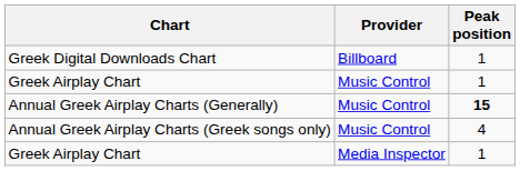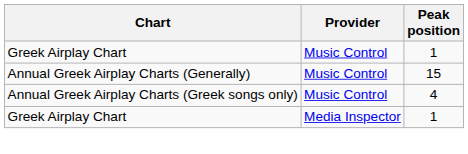 <table class="wikitable sortable">
 <tr>
 <th style="text-align:center;">Chart</th>
 <th>Provider</th>
 <th style="text-align:center;">Peak<br>position</th>
-</tr>
-<tr>
-<td align="left">Greek Digital Downloads Chart</td>
-<td><a href='#'>Billboard</a></td>
-<td style="text-align:center;">1</td>
 </tr>
 <tr>
 <td align="left">Greek Airplay Chart</td>
 <td><a href='#'>Music Control</a></td>
 <td style="text-align:center;">1</td>
 </tr>
 <tr>
 <td align="left">Annual Greek Airplay Charts (Generally)</td>
 <td><a href='#'>Music Control</a></td>
-<td style="text-align:center;"><strong>15 </strong></td>
+<td style="text-align:center;">15 </td>
 </tr>
 <tr>
 <td align="left">Annual Greek Airplay Charts (Greek songs only)</td>
 <td><a href='#'>Music Control</a></td>
 <td style="text-align:center;">4 </td>
 </tr>
 <tr>
 <td align="left">Greek Airplay Chart</td>
 <td><a href='#'>Media Inspector</a></td>
 <td style="text-align:center;">1 </td>
 </tr>
 </table>
